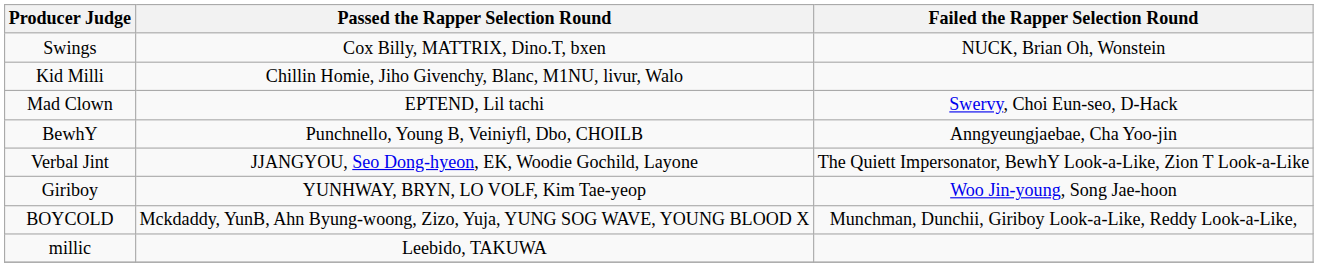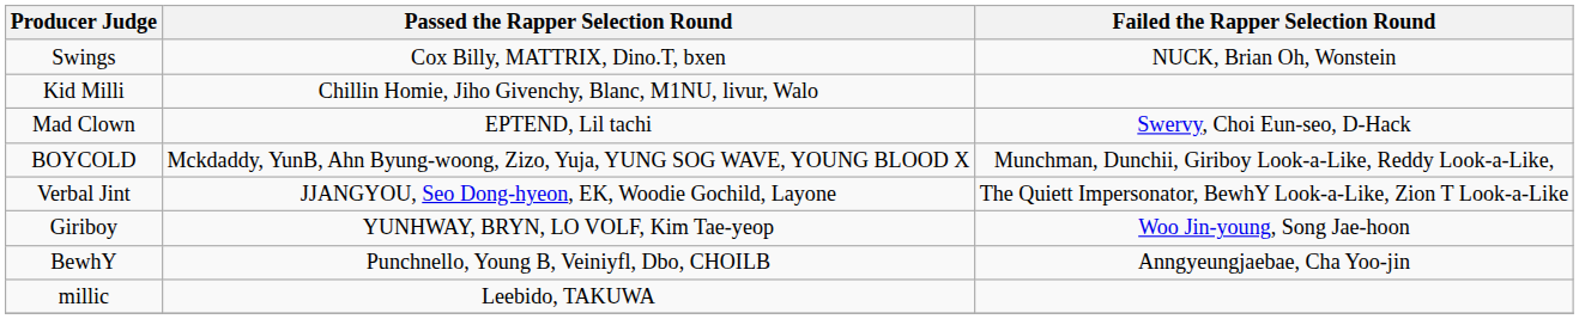 <table class="wikitable" style="text-align:center">
 <tr>
 <th>Producer Judge</th>
 <th>Passed the Rapper Selection Round</th>
 <th>Failed the Rapper Selection Round</th>
 </tr>
 <tr>
 <td>Swings</td>
 <td>Cox Billy, MATTRIX, Dino.T, bxen</td>
 <td>NUCK, Brian Oh, Wonstein</td>
 </tr>
 <tr>
 <td>Kid Milli</td>
 <td>Chillin Homie, Jiho Givenchy, Blanc, M1NU, livur, Walo</td>
 <td></td>
 </tr>
 <tr>
 <td>Mad Clown</td>
 <td>EPTEND, Lil tachi</td>
 <td><a href='#'>Swervy</a>, Choi Eun-seo, D-Hack</td>
 </tr>
 <tr>
-<td>BewhY</td>
-<td>Punchnello, Young B, Veiniyfl, Dbo, CHOILB</td>
-<td>Anngyeungjaebae, Cha Yoo-jin</td>
+<td>BOYCOLD</td>
+<td>Mckdaddy, YunB, Ahn Byung-woong, Zizo, Yuja, YUNG SOG WAVE, YOUNG BLOOD X</td>
+<td>Munchman, Dunchii, Giriboy Look-a-Like, Reddy Look-a-Like,</td>
 </tr>
 <tr>
 <td>Verbal Jint</td>
 <td>JJANGYOU, <a href='#'>Seo Dong-hyeon</a>, EK, Woodie Gochild, Layone</td>
 <td>The Quiett Impersonator, BewhY Look-a-Like, Zion T Look-a-Like</td>
 </tr>
 <tr>
 <td>Giriboy</td>
 <td>YUNHWAY, BRYN, LO VOLF, Kim Tae-yeop</td>
 <td><a href='#'>Woo Jin-young</a>, Song Jae-hoon</td>
 </tr>
 <tr>
-<td>BOYCOLD</td>
-<td>Mckdaddy, YunB, Ahn Byung-woong, Zizo, Yuja, YUNG SOG WAVE, YOUNG BLOOD X</td>
-<td>Munchman, Dunchii, Giriboy Look-a-Like, Reddy Look-a-Like,</td>
+<td>BewhY</td>
+<td>Punchnello, Young B, Veiniyfl, Dbo, CHOILB</td>
+<td>Anngyeungjaebae, Cha Yoo-jin</td>
 </tr>
 <tr>
 <td>millic</td>
 <td>Leebido, TAKUWA</td>
 <td></td>
 </tr>
 <tr>
 </tr>
 </table>
